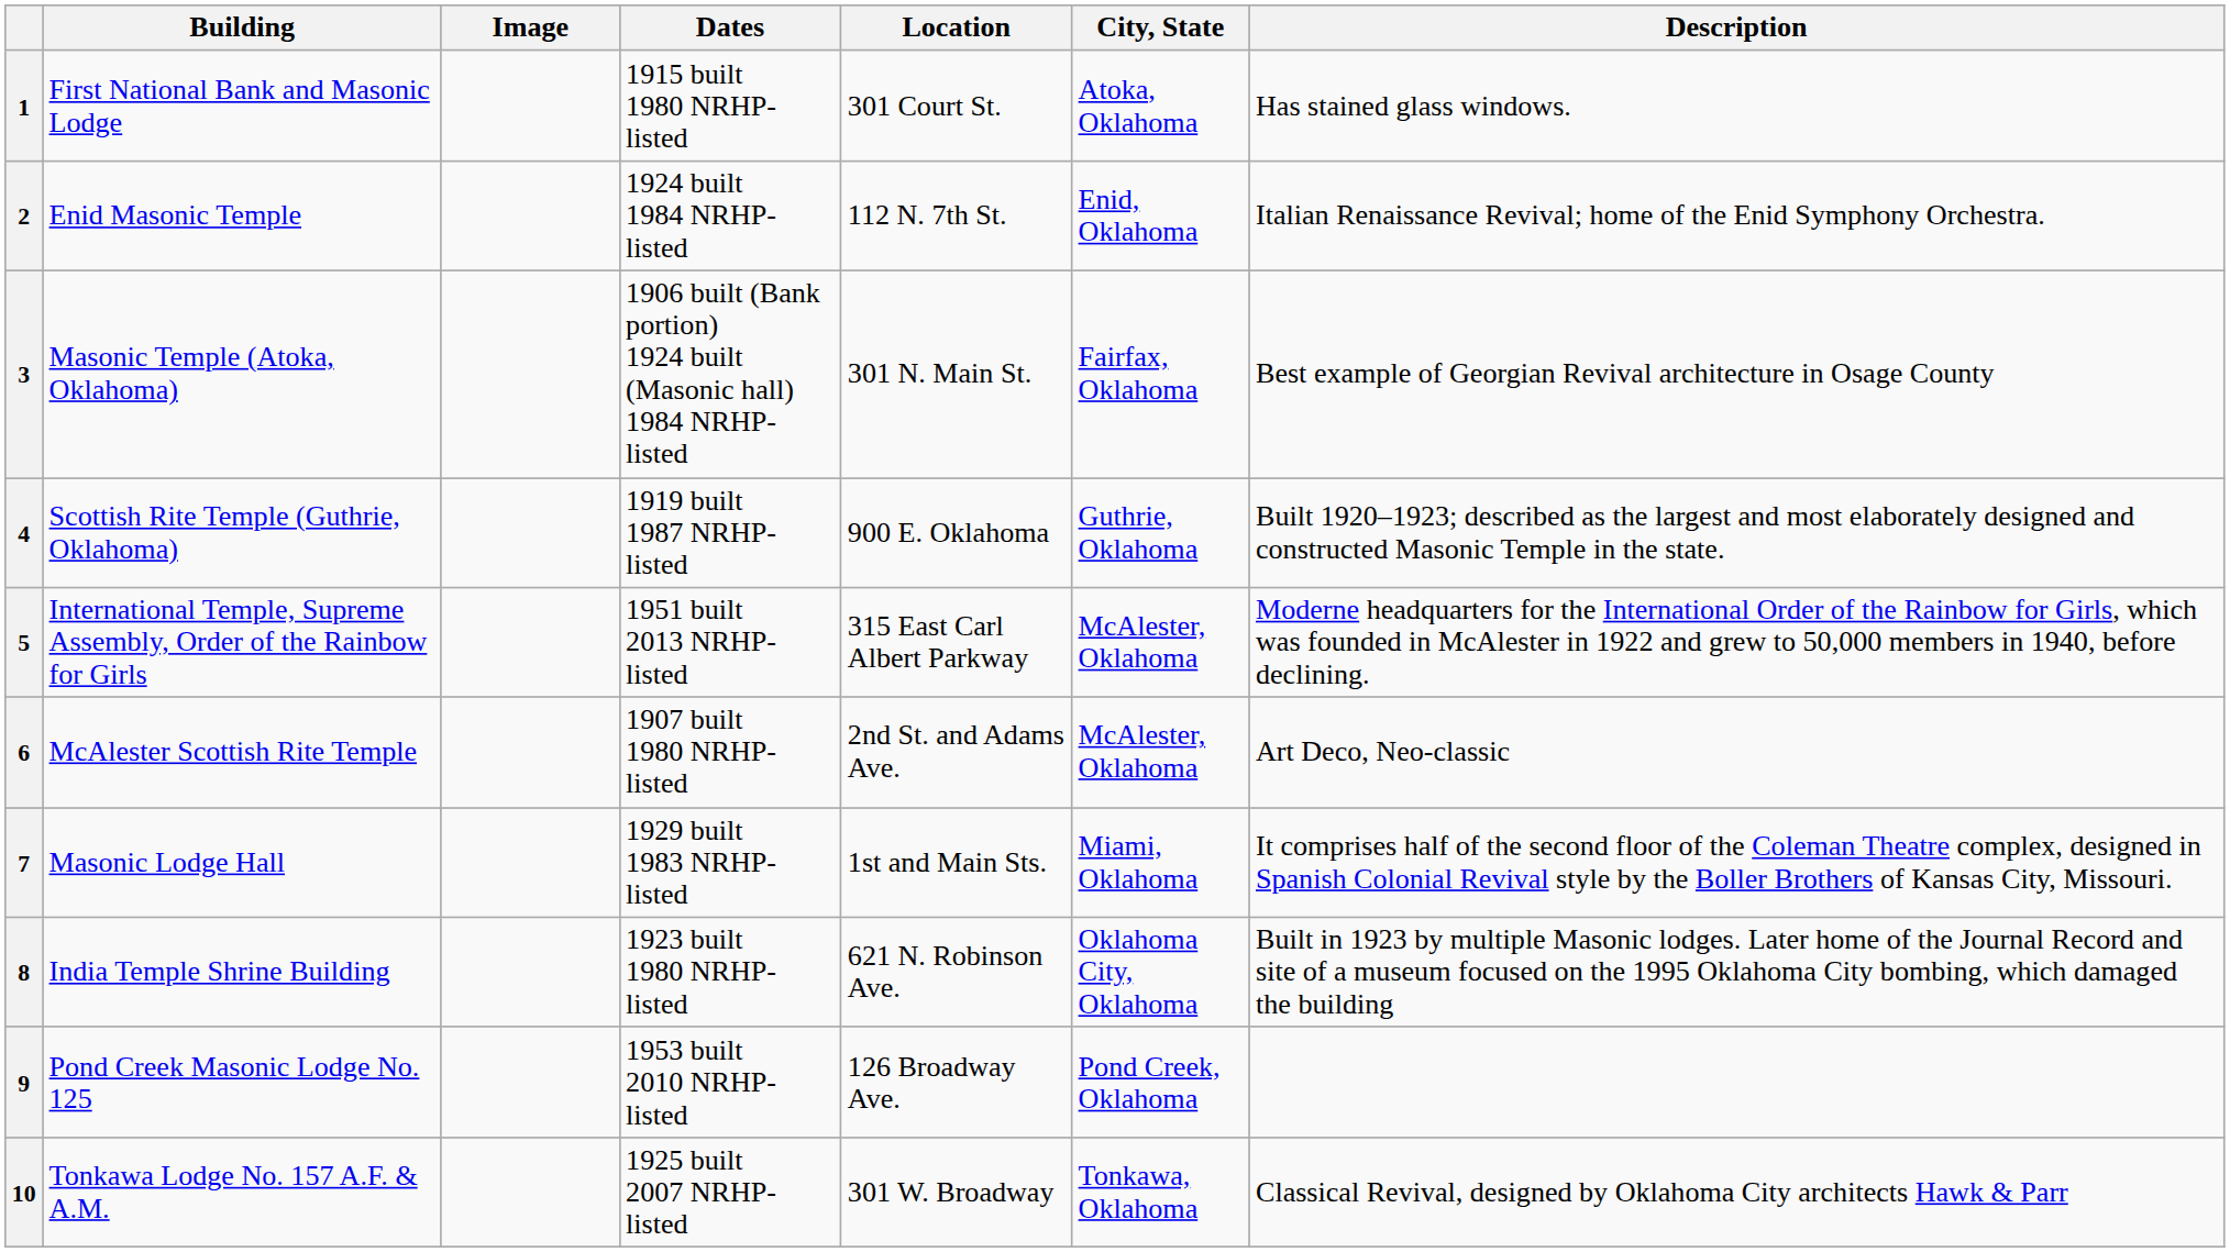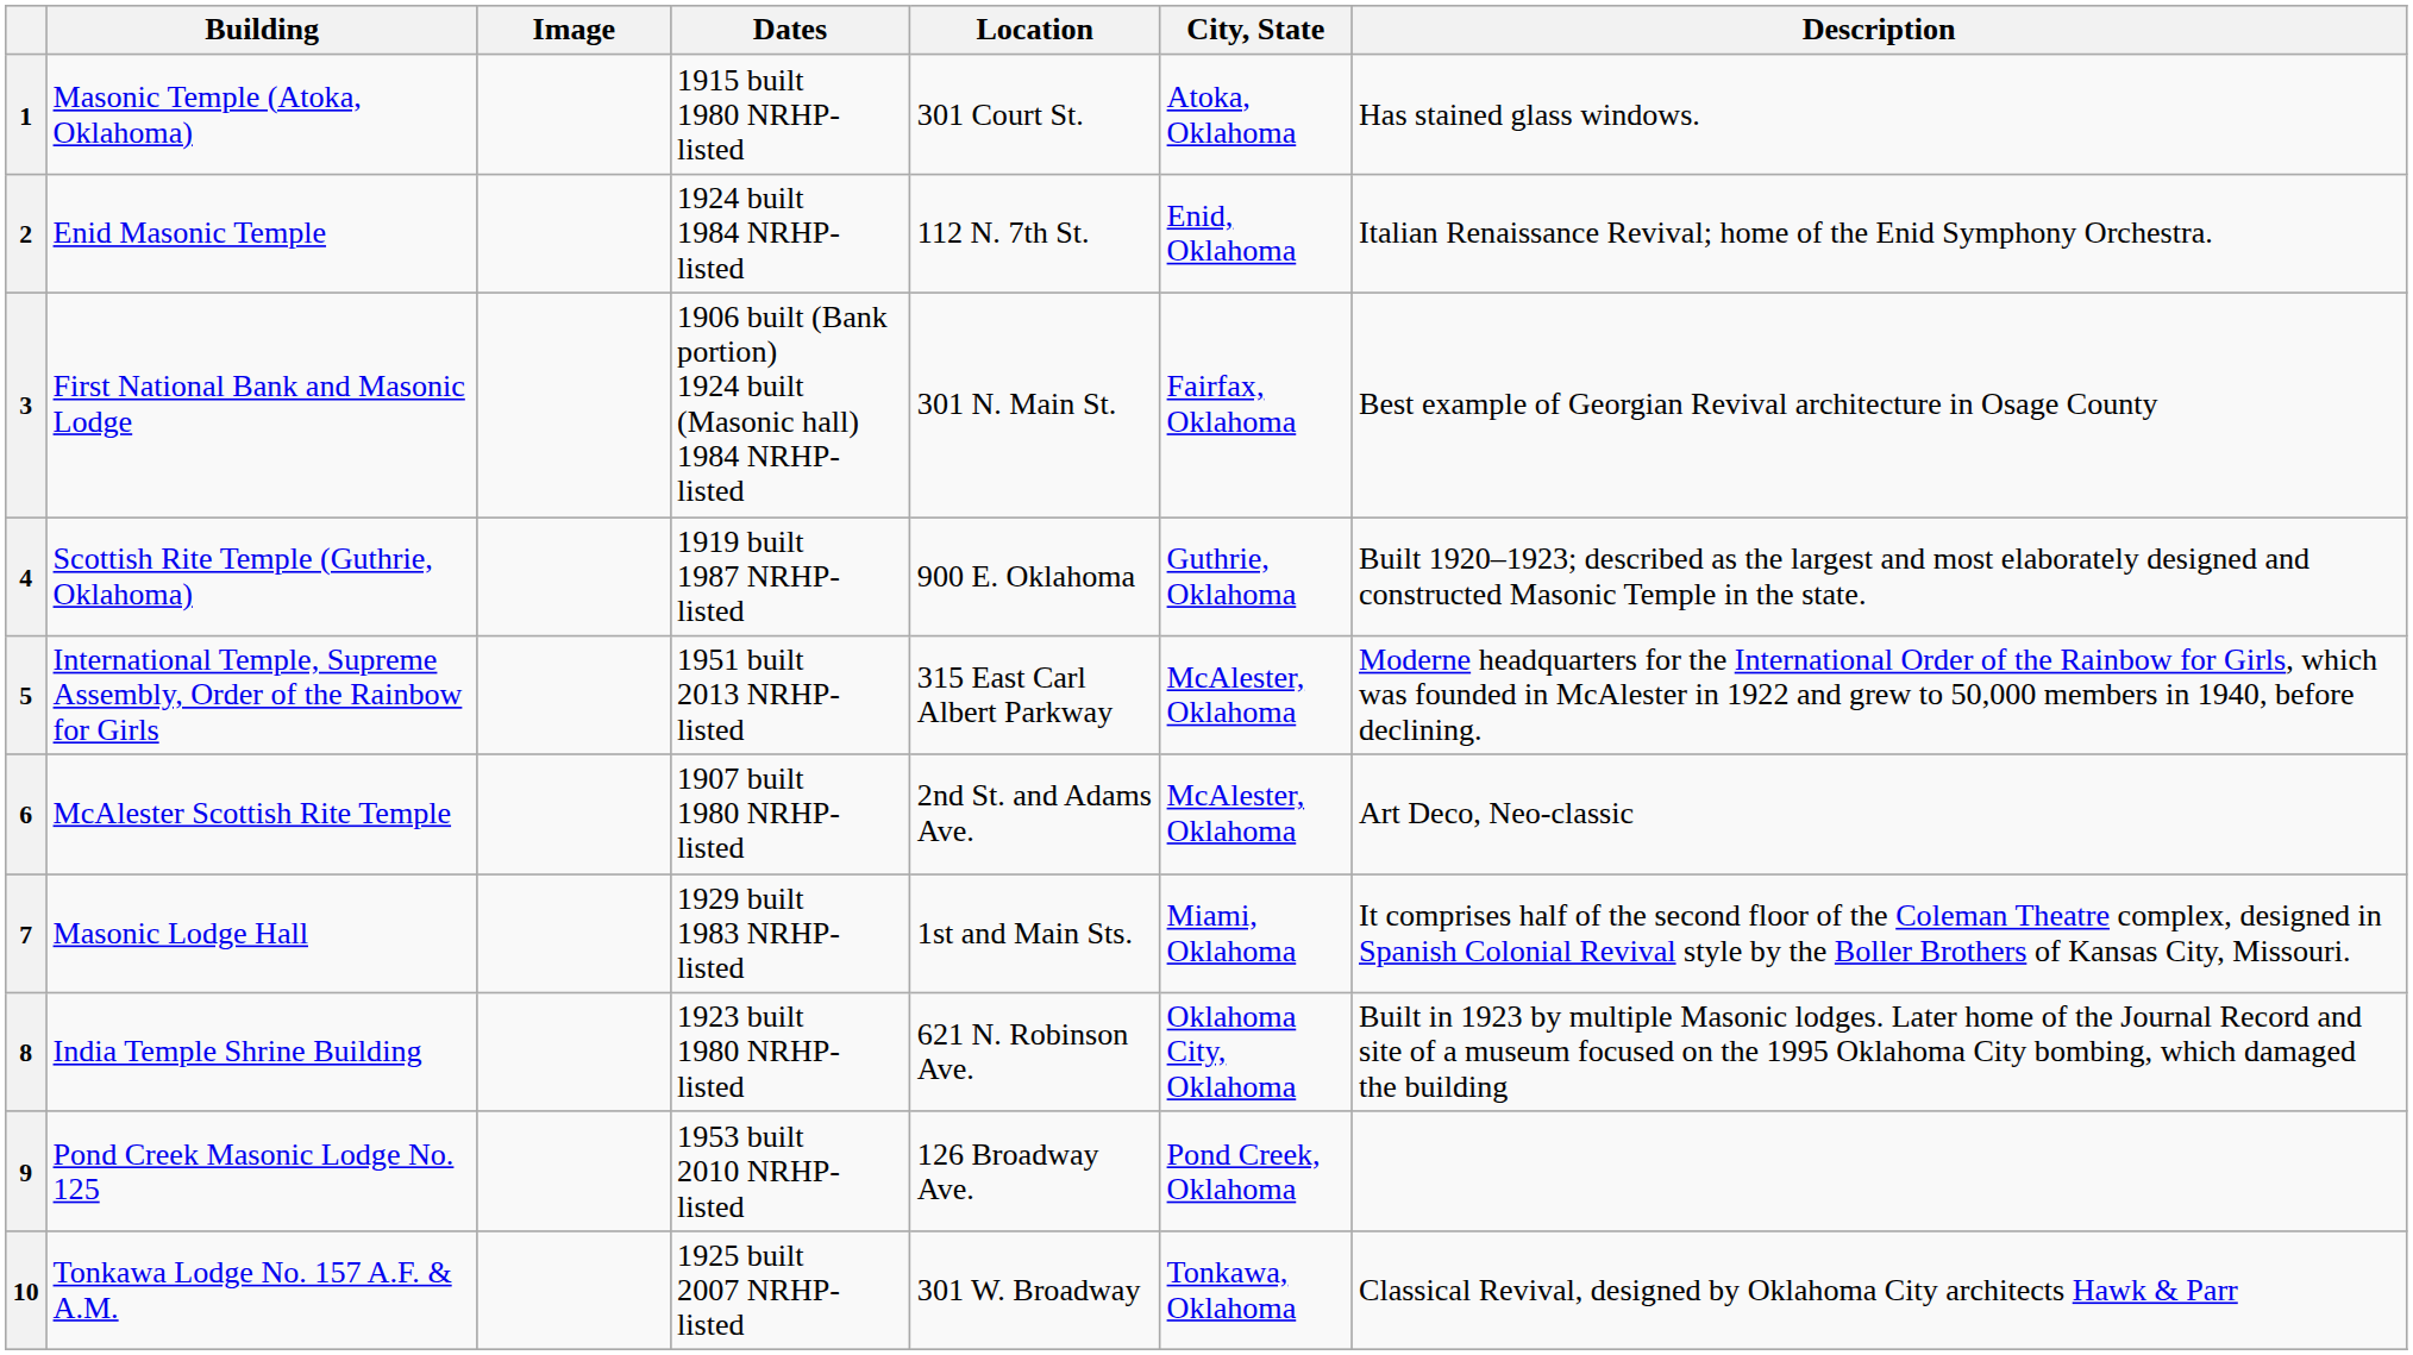 <table class="wikitable sortable" style="width:98%">
 <tr>
 <th></th>
 <th width = 18%><strong>Building</strong></th>
 <th width = 8% class="unsortable"><strong>Image</strong></th>
 <th width = 10%><strong>Dates</strong></th>
 <th><strong>Location</strong></th>
 <th width = 8%><strong>City, State</strong></th>
 <th class="unsortable"><strong>Description</strong></th>
 </tr>
 <tr ->
 <th><small>1</small></th>
-<td><a href='#'>First National Bank and Masonic Lodge</a></td>
+<td><a href='#'>Masonic Temple (Atoka, Oklahoma)</a></td>
 <td></td>
 <td>1915 built<br>1980 NRHP-listed</td>
 <td>301 Court St.<br><small></small></td>
 <td><a href='#'>Atoka, Oklahoma</a></td>
 <td>Has stained glass windows.</td>
 </tr>
 <tr ->
 <th><small>2</small></th>
 <td><a href='#'>Enid Masonic Temple</a></td>
 <td></td>
 <td>1924 built<br>1984 NRHP-listed</td>
 <td>112 N. 7th St.<br><small></small></td>
 <td><a href='#'>Enid, Oklahoma</a></td>
 <td>Italian Renaissance Revival; home of the Enid Symphony Orchestra.</td>
 </tr>
 <tr ->
 <th><small>3</small></th>
-<td><a href='#'>Masonic Temple (Atoka, Oklahoma)</a></td>
+<td><a href='#'>First National Bank and Masonic Lodge</a></td>
 <td></td>
 <td>1906 built (Bank portion)<br>1924 built (Masonic hall)<br>1984 NRHP-listed</td>
 <td>301 N. Main St.<br><small></small></td>
 <td><a href='#'>Fairfax, Oklahoma</a></td>
 <td>Best example of Georgian Revival architecture in Osage County</td>
 </tr>
 <tr ->
 <th><small>4</small></th>
 <td><a href='#'>Scottish Rite Temple (Guthrie, Oklahoma)</a></td>
 <td></td>
 <td>1919 built<br>1987 NRHP-listed</td>
 <td>900 E. Oklahoma<br><small></small></td>
 <td><a href='#'>Guthrie, Oklahoma</a></td>
 <td>Built 1920–1923; described as the largest and most elaborately designed and constructed Masonic Temple in the state.</td>
 </tr>
 <tr ->
 <th><small>5</small></th>
 <td><a href='#'>International Temple, Supreme Assembly, Order of the Rainbow for Girls</a></td>
 <td></td>
 <td>1951 built<br>2013 NRHP-listed</td>
 <td>315 East Carl Albert Parkway<br><small></small></td>
 <td><a href='#'>McAlester, Oklahoma</a></td>
 <td><a href='#'>Moderne</a> headquarters for the <a href='#'>International Order of the Rainbow for Girls</a>, which was founded in McAlester in 1922 and grew to 50,000 members in 1940, before declining.</td>
 </tr>
 <tr ->
 <th><small>6</small></th>
 <td><a href='#'>McAlester Scottish Rite Temple</a></td>
 <td></td>
 <td>1907 built<br>1980 NRHP-listed</td>
 <td>2nd St. and Adams Ave.<br><small></small></td>
 <td><a href='#'>McAlester, Oklahoma</a></td>
 <td>Art Deco, Neo-classic</td>
 </tr>
 <tr ->
 <th><small>7</small></th>
 <td><a href='#'>Masonic Lodge Hall</a></td>
 <td></td>
 <td>1929 built<br>1983 NRHP-listed</td>
 <td>1st and Main Sts.<br><small></small></td>
 <td><a href='#'>Miami, Oklahoma</a></td>
 <td>It comprises half of the second floor of the <a href='#'>Coleman Theatre</a> complex, designed in <a href='#'>Spanish Colonial Revival</a> style by the <a href='#'>Boller Brothers</a> of Kansas City, Missouri.</td>
 </tr>
 <tr ->
 <th><small>8</small></th>
 <td><a href='#'>India Temple Shrine Building</a></td>
 <td></td>
 <td>1923 built<br>1980 NRHP-listed</td>
 <td>621 N. Robinson Ave.<br><small></small></td>
 <td><a href='#'>Oklahoma City, Oklahoma</a></td>
 <td>Built in 1923 by multiple Masonic lodges.  Later home of the Journal Record and site of a museum focused on the 1995 Oklahoma City bombing, which damaged the building</td>
 </tr>
 <tr ->
 <th><small>9</small></th>
 <td><a href='#'>Pond Creek Masonic Lodge No. 125</a></td>
 <td></td>
 <td>1953 built<br>2010 NRHP-listed</td>
 <td>126 Broadway Ave.</td>
 <td><a href='#'>Pond Creek, Oklahoma</a></td>
 <td></td>
 </tr>
 <tr ->
 <th><small>10</small></th>
 <td><a href='#'>Tonkawa Lodge No. 157 A.F. & A.M.</a></td>
 <td></td>
 <td>1925 built<br>2007 NRHP-listed</td>
 <td>301 W. Broadway</td>
 <td><a href='#'>Tonkawa, Oklahoma</a></td>
 <td>Classical Revival, designed by Oklahoma City architects <a href='#'>Hawk & Parr</a></td>
 </tr>
 <tr ->
 </tr>
 </table>
